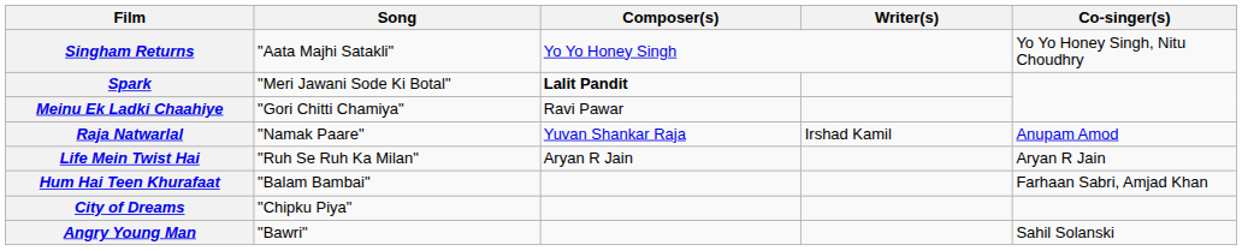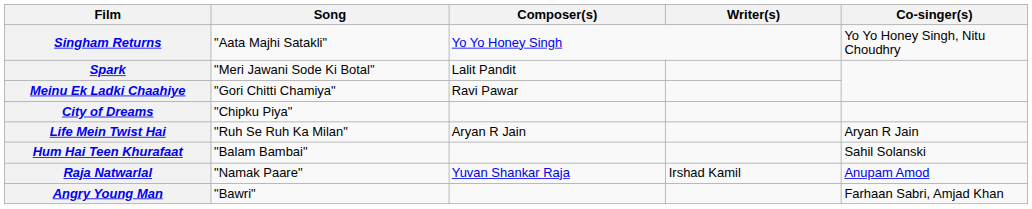 <table class="wikitable plainrowheaders" width="100%" textcolor:#000;">
 <tr>
 <th scope="col" width=20%><strong>Film</strong></th>
 <th scope="col" width=23%><strong>Song</strong></th>
 <th scope="col" width=21%><strong>Composer(s)</strong></th>
 <th scope="col" width=17%><strong>Writer(s)</strong></th>
 <th scope="col" width=18%><strong>Co-singer(s)</strong></th>
 </tr>
 <tr>
 <th scope="row"><em><a href='#'>Singham Returns</a></em></th>
 <td>"Aata Majhi Satakli"</td>
 <td colspan="2"><a href='#'>Yo Yo Honey Singh</a></td>
 <td>Yo Yo Honey Singh, Nitu Choudhry</td>
 </tr>
 <tr>
 <th scope="row"><em><a href='#'>Spark</a></em></th>
 <td>"Meri Jawani Sode Ki Botal"</td>
-<td><strong>Lalit Pandit</strong></td>
+<td>Lalit Pandit</td>
 <td></td>
 <td rowspan="2"></td>
 </tr>
 <tr>
 <th scope="row"><em><a href='#'>Meinu Ek Ladki Chaahiye</a></em></th>
 <td>"Gori Chitti Chamiya"</td>
 <td>Ravi Pawar</td>
 <td></td>
 </tr>
 <tr>
-<th scope="row"><em><a href='#'>Raja Natwarlal</a></em></th>
-<td>"Namak Paare"</td>
-<td><a href='#'>Yuvan Shankar Raja</a></td>
-<td>Irshad Kamil</td>
-<td><a href='#'>Anupam Amod</a></td>
+<th scope="row"><em><a href='#'>City of Dreams</a></em></th>
+<td>"Chipku Piya"</td>
+<td></td>
+<td></td>
+<td></td>
 </tr>
 <tr>
 <th scope="row"><em><a href='#'>Life Mein Twist Hai</a></em></th>
 <td>"Ruh Se Ruh Ka Milan"</td>
 <td>Aryan R Jain</td>
 <td></td>
 <td>Aryan R Jain</td>
 </tr>
 <tr>
 <th scope="row"><em><a href='#'>Hum Hai Teen Khurafaat</a></em></th>
 <td>"Balam Bambai"</td>
 <td></td>
 <td></td>
-<td>Farhaan Sabri, Amjad Khan</td>
+<td>Sahil Solanski</td>
 </tr>
 <tr>
-<th scope="row"><em><a href='#'>City of Dreams</a></em></th>
-<td>"Chipku Piya"</td>
-<td></td>
-<td></td>
-<td></td>
+<th scope="row"><em><a href='#'>Raja Natwarlal</a></em></th>
+<td>"Namak Paare"</td>
+<td><a href='#'>Yuvan Shankar Raja</a></td>
+<td>Irshad Kamil</td>
+<td><a href='#'>Anupam Amod</a></td>
 </tr>
 <tr>
 <th scope="row"><em><a href='#'>Angry Young Man</a></em></th>
 <td>"Bawri"</td>
 <td></td>
 <td></td>
-<td>Sahil Solanski</td>
+<td>Farhaan Sabri, Amjad Khan</td>
 </tr>
 </table>
